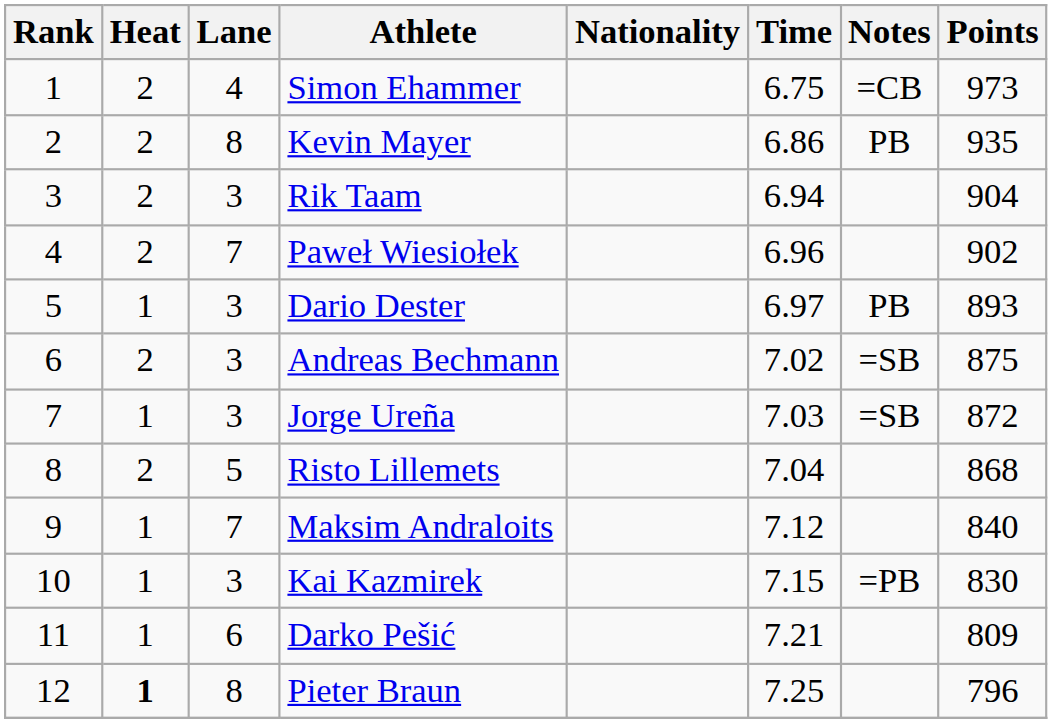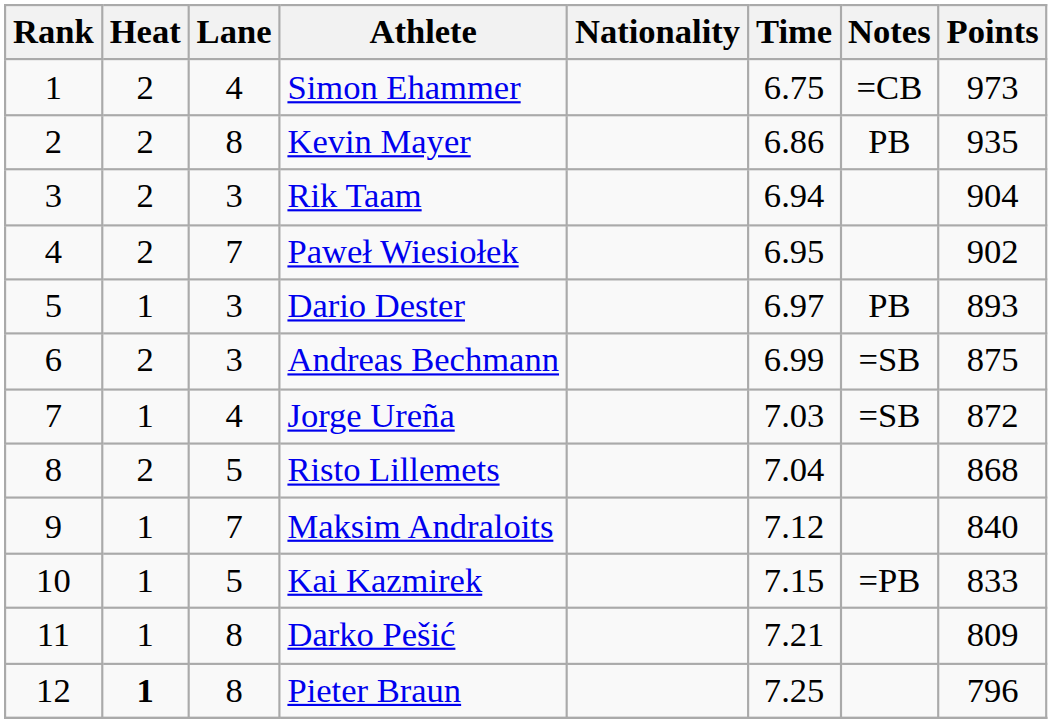 <table class="wikitable sortable" style="text-align:center">
 <tr>
 <th>Rank</th>
 <th>Heat</th>
 <th>Lane</th>
 <th>Athlete</th>
 <th>Nationality</th>
 <th>Time</th>
 <th>Notes</th>
 <th>Points</th>
 </tr>
 <tr>
 <td>1</td>
 <td>2</td>
 <td>4</td>
 <td align=left><a href='#'>Simon Ehammer</a></td>
 <td align=left></td>
 <td>6.75</td>
 <td>=CB</td>
 <td>973</td>
 </tr>
 <tr>
 <td>2</td>
 <td>2</td>
 <td>8</td>
 <td align=left><a href='#'>Kevin Mayer</a></td>
 <td align=left></td>
 <td>6.86</td>
 <td>PB</td>
 <td>935</td>
 </tr>
 <tr>
 <td>3</td>
 <td>2</td>
 <td>3</td>
 <td align=left><a href='#'>Rik Taam</a></td>
 <td align=left></td>
 <td>6.94</td>
 <td></td>
 <td>904</td>
 </tr>
 <tr>
 <td>4</td>
 <td>2</td>
 <td>7</td>
 <td align=left><a href='#'>Paweł Wiesiołek</a></td>
 <td align=left></td>
-<td>6.96</td>
+<td>6.95</td>
 <td></td>
 <td>902</td>
 </tr>
 <tr>
 <td>5</td>
 <td>1</td>
 <td>3</td>
 <td align=left><a href='#'>Dario Dester</a></td>
 <td align=left></td>
 <td>6.97</td>
 <td>PB</td>
 <td>893</td>
 </tr>
 <tr>
 <td>6</td>
 <td>2</td>
 <td>3</td>
 <td align=left><a href='#'>Andreas Bechmann</a></td>
 <td align=left></td>
-<td>7.02</td>
+<td>6.99</td>
 <td>=SB</td>
 <td>875</td>
 </tr>
 <tr>
 <td>7</td>
 <td>1</td>
-<td>3</td>
+<td>4</td>
 <td align=left><a href='#'>Jorge Ureña</a></td>
 <td align=left></td>
 <td>7.03</td>
 <td>=SB</td>
 <td>872</td>
 </tr>
 <tr>
 <td>8</td>
 <td>2</td>
 <td>5</td>
 <td align=left><a href='#'>Risto Lillemets</a></td>
 <td align=left></td>
 <td>7.04</td>
 <td></td>
 <td>868</td>
 </tr>
 <tr>
 <td>9</td>
 <td>1</td>
 <td>7</td>
 <td align=left><a href='#'>Maksim Andraloits</a></td>
 <td align=left></td>
 <td>7.12</td>
 <td></td>
 <td>840</td>
 </tr>
 <tr>
 <td>10</td>
 <td>1</td>
-<td>3</td>
+<td>5</td>
 <td align=left><a href='#'>Kai Kazmirek</a></td>
 <td align=left></td>
 <td>7.15</td>
 <td>=PB</td>
-<td>830</td>
+<td>833</td>
 </tr>
 <tr>
 <td>11</td>
 <td>1</td>
-<td>6</td>
+<td>8</td>
 <td align=left><a href='#'>Darko Pešić</a></td>
 <td align=left></td>
 <td>7.21</td>
 <td></td>
 <td>809</td>
 </tr>
 <tr>
 <td>12</td>
 <td><strong>1</strong></td>
 <td>8</td>
 <td align=left><a href='#'>Pieter Braun</a></td>
 <td align=left></td>
 <td>7.25</td>
 <td></td>
 <td>796</td>
 </tr>
 <tr>
 </tr>
 </table>
